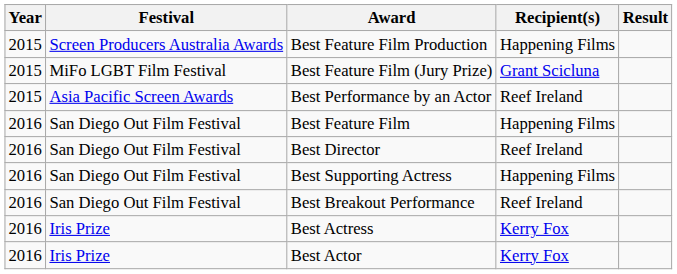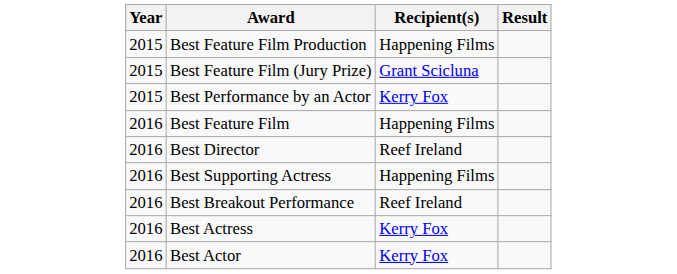 <table class="wikitable sortable" style="margin:1em auto;">
 <tr>
 <th>Year</th>
-<th>Festival</th>
 <th>Award</th>
 <th>Recipient(s)</th>
 <th>Result</th>
 </tr>
 <tr>
 <td>2015</td>
-<td><a href='#'>Screen Producers Australia Awards</a></td>
 <td>Best Feature Film Production</td>
 <td>Happening Films</td>
 <td></td>
 </tr>
 <tr>
 <td>2015</td>
-<td>MiFo LGBT Film Festival</td>
 <td>Best Feature Film (Jury Prize)</td>
 <td><a href='#'>Grant Scicluna</a></td>
 <td></td>
 </tr>
 <tr>
 <td>2015</td>
-<td><a href='#'>Asia Pacific Screen Awards</a></td>
 <td>Best Performance by an Actor</td>
-<td>Reef Ireland</td>
+<td><a href='#'>Kerry Fox</a></td>
 <td></td>
 </tr>
 <tr>
 <td>2016</td>
-<td>San Diego Out Film Festival</td>
 <td>Best Feature Film</td>
 <td>Happening Films</td>
 <td></td>
 </tr>
 <tr>
 <td>2016</td>
-<td>San Diego Out Film Festival</td>
 <td>Best Director</td>
 <td>Reef Ireland</td>
 <td></td>
 </tr>
 <tr>
 <td>2016</td>
-<td>San Diego Out Film Festival</td>
 <td>Best Supporting Actress</td>
 <td>Happening Films</td>
 <td></td>
 </tr>
 <tr>
 <td>2016</td>
-<td>San Diego Out Film Festival</td>
 <td>Best Breakout Performance</td>
 <td>Reef Ireland</td>
 <td></td>
 </tr>
 <tr>
 <td>2016</td>
-<td><a href='#'>Iris Prize</a></td>
 <td>Best Actress</td>
 <td><a href='#'>Kerry Fox</a></td>
 <td></td>
 </tr>
 <tr>
 <td>2016</td>
-<td><a href='#'>Iris Prize</a></td>
 <td>Best Actor</td>
 <td><a href='#'>Kerry Fox</a></td>
 <td></td>
 </tr>
 </table>
